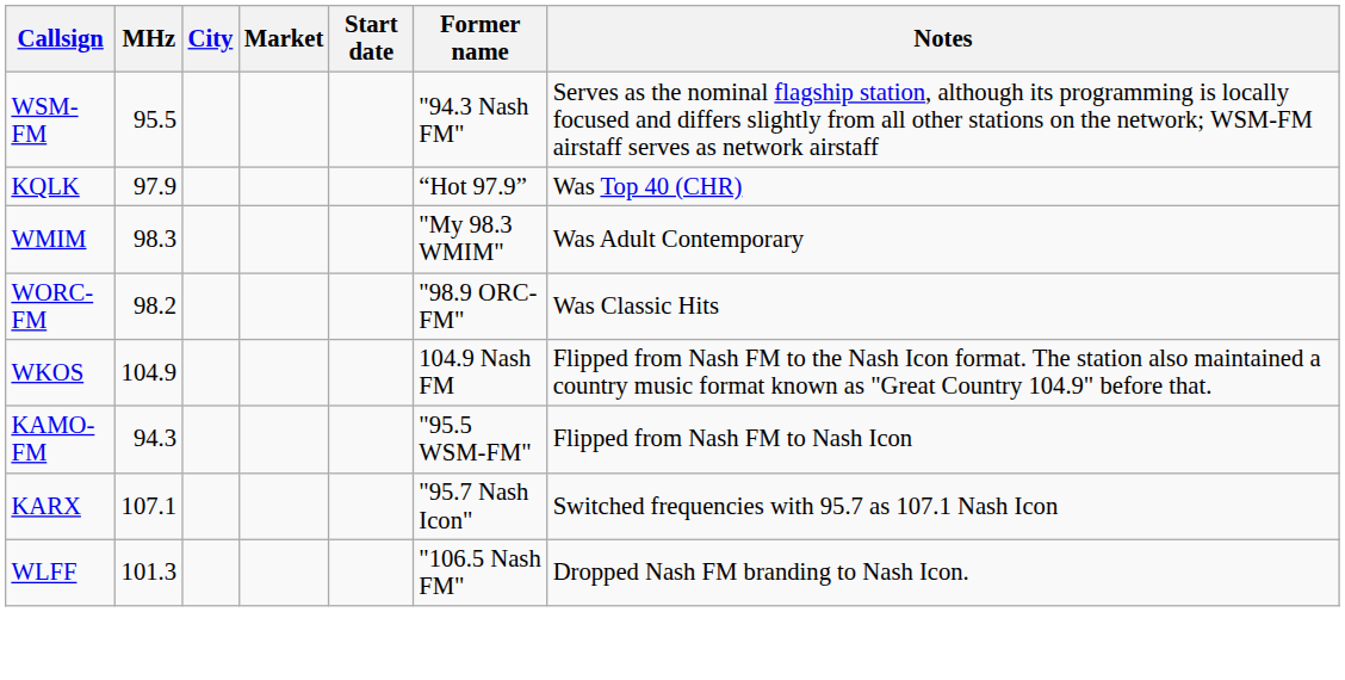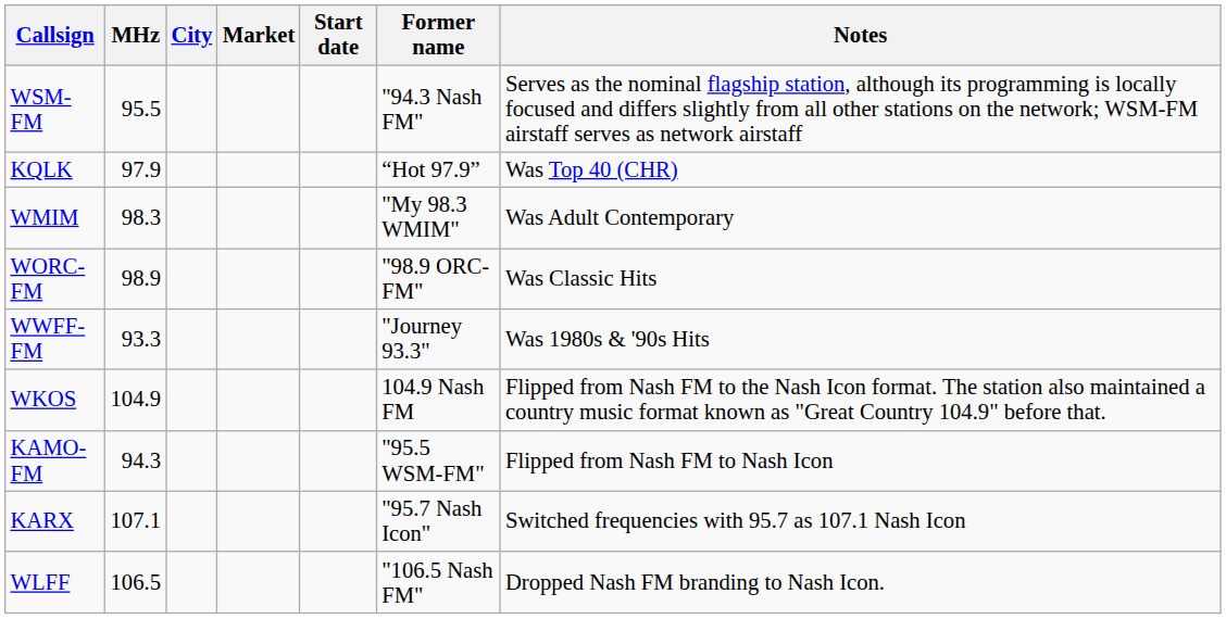 <table class="wikitable sortable">
 <tr>
 <th><a href='#'>Callsign</a></th>
 <th>MHz</th>
 <th><a href='#'>City</a></th>
 <th>Market</th>
 <th>Start date</th>
 <th>Former name</th>
 <th class="unsorted">Notes</th>
 </tr>
 <tr>
 <td><a href='#'>WSM-FM</a></td>
 <td align=right>95.5</td>
 <td></td>
 <td></td>
 <td></td>
 <td>"94.3 Nash FM"</td>
 <td>Serves as the nominal <a href='#'>flagship station</a>, although its programming is locally focused and differs slightly from all other stations on the network; WSM-FM airstaff serves as network airstaff</td>
 </tr>
 <tr>
 <td><a href='#'>KQLK</a></td>
 <td align=right>97.9</td>
 <td></td>
 <td></td>
 <td></td>
 <td>“Hot 97.9”</td>
 <td>Was <a href='#'>Top 40 (CHR)</a></td>
 </tr>
 <tr>
 <td><a href='#'>WMIM</a></td>
 <td align=right>98.3</td>
 <td></td>
 <td></td>
 <td></td>
 <td>"My 98.3 WMIM"</td>
 <td>Was Adult Contemporary</td>
 </tr>
 <tr>
 <td><a href='#'>WORC-FM</a></td>
-<td align=right>98.2</td>
+<td align=right>98.9</td>
 <td></td>
 <td></td>
 <td></td>
 <td>"98.9 ORC-FM"</td>
 <td>Was Classic Hits</td>
+</tr>
+<tr>
+<td><a href='#'>WWFF-FM</a></td>
+<td align=right>93.3</td>
+<td></td>
+<td></td>
+<td></td>
+<td>"Journey 93.3"</td>
+<td>Was 1980s & '90s Hits</td>
 </tr>
 <tr>
 <td><a href='#'>WKOS</a></td>
 <td align=right>104.9</td>
 <td></td>
 <td></td>
 <td></td>
 <td>104.9 Nash FM</td>
 <td>Flipped from Nash FM to the Nash Icon format. The station also maintained a country music format known as "Great Country 104.9" before that.</td>
 </tr>
 <tr>
 <td><a href='#'>KAMO-FM</a></td>
 <td align=right>94.3</td>
 <td></td>
 <td></td>
 <td></td>
 <td>"95.5 WSM-FM"</td>
 <td>Flipped from Nash FM to Nash Icon</td>
 </tr>
 <tr>
 <td><a href='#'>KARX</a></td>
 <td align=right>107.1</td>
 <td></td>
 <td></td>
 <td></td>
 <td>"95.7 Nash Icon"</td>
 <td>Switched frequencies with 95.7 as 107.1 Nash Icon</td>
 </tr>
 <tr>
 <td><a href='#'>WLFF</a></td>
-<td align=right>101.3</td>
+<td align=right>106.5</td>
 <td></td>
 <td></td>
 <td></td>
 <td>"106.5 Nash FM"</td>
 <td>Dropped Nash FM branding to Nash Icon.</td>
 </tr>
 </table>
